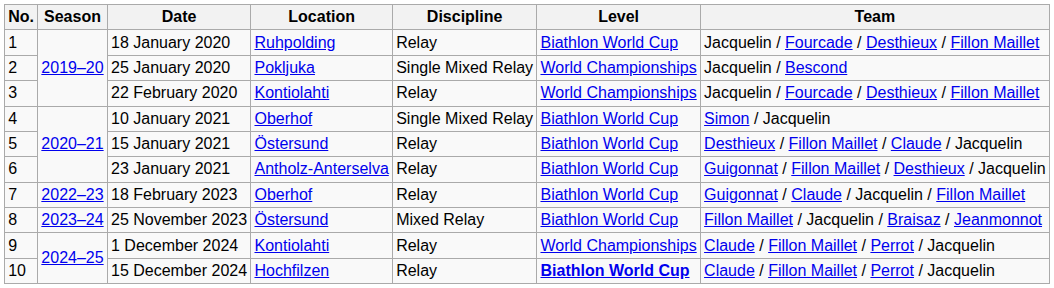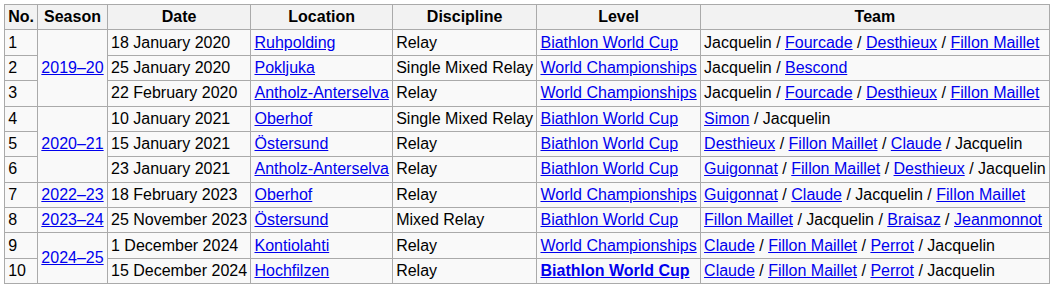 <table class="wikitable sortable">
 <tr>
 <th>No.</th>
 <th>Season</th>
 <th>Date</th>
 <th>Location</th>
 <th>Discipline</th>
 <th>Level</th>
 <th>Team</th>
 </tr>
 <tr>
 <td>1</td>
 <td rowspan="3"><a href='#'>2019–20</a></td>
 <td>18 January 2020</td>
 <td> <a href='#'>Ruhpolding</a></td>
 <td>Relay</td>
 <td><a href='#'>Biathlon World Cup</a></td>
 <td>Jacquelin / <a href='#'>Fourcade</a> / <a href='#'>Desthieux</a> / <a href='#'>Fillon Maillet</a></td>
 </tr>
 <tr>
 <td>2</td>
 <td>25 January 2020</td>
 <td> <a href='#'>Pokljuka</a></td>
 <td>Single Mixed Relay</td>
 <td><a href='#'>World Championships</a></td>
 <td>Jacquelin / <a href='#'>Bescond</a></td>
 </tr>
 <tr>
 <td>3</td>
 <td>22 February 2020</td>
-<td> <a href='#'>Kontiolahti</a></td>
+<td> <a href='#'>Antholz-Anterselva</a></td>
 <td>Relay</td>
 <td><a href='#'>World Championships</a></td>
 <td>Jacquelin / <a href='#'>Fourcade</a> / <a href='#'>Desthieux</a> / <a href='#'>Fillon Maillet</a></td>
 </tr>
 <tr>
 <td>4</td>
 <td rowspan=3><a href='#'>2020–21</a></td>
 <td>10 January 2021</td>
 <td> <a href='#'>Oberhof</a></td>
 <td>Single Mixed Relay</td>
 <td><a href='#'>Biathlon World Cup</a></td>
 <td><a href='#'>Simon</a> / Jacquelin</td>
 </tr>
 <tr>
 <td>5</td>
 <td>15 January 2021</td>
 <td> <a href='#'>Östersund</a></td>
 <td>Relay</td>
 <td><a href='#'>Biathlon World Cup</a></td>
 <td><a href='#'>Desthieux</a> / <a href='#'>Fillon Maillet</a> / <a href='#'>Claude</a> / Jacquelin</td>
 </tr>
 <tr>
 <td>6</td>
 <td>23 January 2021</td>
 <td> <a href='#'>Antholz-Anterselva</a></td>
 <td>Relay</td>
 <td><a href='#'>Biathlon World Cup</a></td>
 <td><a href='#'>Guigonnat</a> / <a href='#'>Fillon Maillet</a> / <a href='#'>Desthieux</a> / Jacquelin</td>
 </tr>
 <tr>
 <td>7</td>
 <td rowspan="1"><a href='#'>2022–23</a></td>
 <td>18 February 2023</td>
 <td> <a href='#'>Oberhof</a></td>
 <td>Relay</td>
-<td><a href='#'>Biathlon World Cup</a></td>
+<td><a href='#'>World Championships</a></td>
 <td><a href='#'>Guigonnat</a> / <a href='#'>Claude</a> / Jacquelin / <a href='#'>Fillon Maillet</a></td>
 </tr>
 <tr>
 <td>8</td>
 <td><a href='#'>2023–24</a></td>
 <td>25 November 2023</td>
 <td> <a href='#'>Östersund</a></td>
 <td>Mixed Relay</td>
 <td><a href='#'>Biathlon World Cup</a></td>
 <td><a href='#'>Fillon Maillet</a> / Jacquelin / <a href='#'>Braisaz</a> / <a href='#'>Jeanmonnot</a></td>
 </tr>
 <tr>
 <td>9</td>
 <td rowspan="2"><a href='#'>2024–25</a></td>
 <td>1 December 2024</td>
 <td> <a href='#'>Kontiolahti</a></td>
 <td>Relay</td>
 <td><a href='#'>World Championships</a></td>
 <td><a href='#'>Claude</a> / <a href='#'>Fillon Maillet</a> / <a href='#'>Perrot</a> / Jacquelin</td>
 </tr>
 <tr>
 <td>10</td>
 <td>15 December 2024</td>
 <td> <a href='#'>Hochfilzen</a></td>
 <td>Relay</td>
 <td><strong><a href='#'>Biathlon World Cup</a></strong></td>
 <td><a href='#'>Claude</a> / <a href='#'>Fillon Maillet</a> / <a href='#'>Perrot</a> / Jacquelin</td>
 </tr>
 </table>
